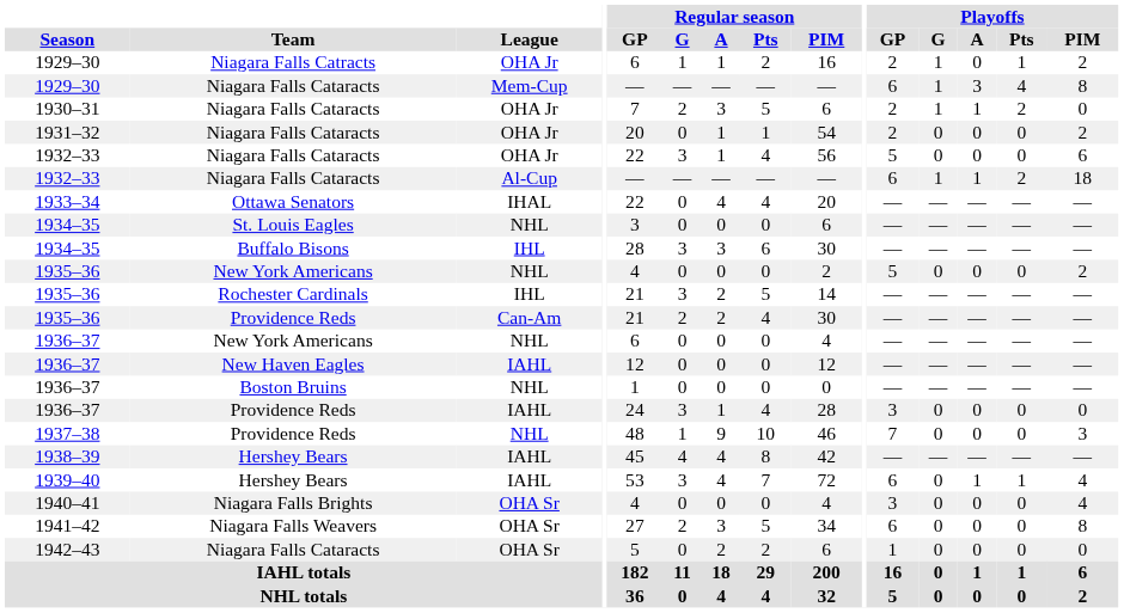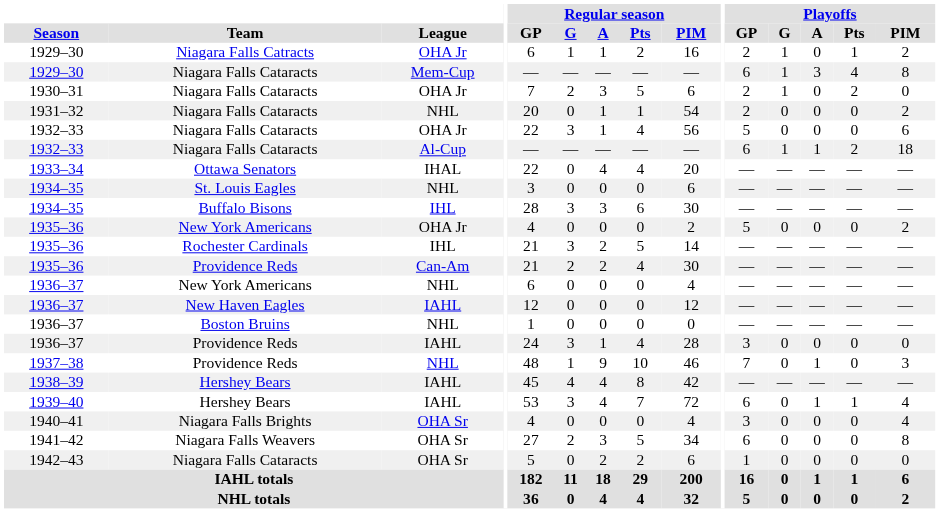 <table border="0" cellpadding="1" cellspacing="0" style="text-align:center; width:60em">
 <tr bgcolor="#e0e0e0">
 <th colspan="3" bgcolor="#ffffff"></th>
 <th rowspan="100" bgcolor="#ffffff"></th>
 <th colspan="5"><a href='#'>Regular season</a></th>
 <th rowspan="100" bgcolor="#ffffff"></th>
 <th colspan="5"><a href='#'>Playoffs</a></th>
 </tr>
 <tr bgcolor="#e0e0e0">
 <th><a href='#'>Season</a></th>
 <th>Team</th>
 <th>League</th>
 <th>GP</th>
 <th><a href='#'>G</a></th>
 <th><a href='#'>A</a></th>
 <th><a href='#'>Pts</a></th>
 <th><a href='#'>PIM</a></th>
 <th>GP</th>
 <th>G</th>
 <th>A</th>
 <th>Pts</th>
 <th>PIM</th>
 </tr>
 <tr>
 <td>1929–30</td>
 <td><a href='#'>Niagara Falls Catracts</a></td>
 <td><a href='#'>OHA Jr</a></td>
 <td>6</td>
 <td>1</td>
 <td>1</td>
 <td>2</td>
 <td>16</td>
 <td>2</td>
 <td>1</td>
 <td>0</td>
 <td>1</td>
 <td>2</td>
 </tr>
 <tr bgcolor="#f0f0f0">
 <td><a href='#'>1929–30</a></td>
 <td>Niagara Falls Cataracts</td>
 <td><a href='#'>Mem-Cup</a></td>
 <td>—</td>
 <td>—</td>
 <td>—</td>
 <td>—</td>
 <td>—</td>
 <td>6</td>
 <td>1</td>
 <td>3</td>
 <td>4</td>
 <td>8</td>
 </tr>
 <tr>
 <td>1930–31</td>
 <td>Niagara Falls Cataracts</td>
 <td>OHA Jr</td>
 <td>7</td>
 <td>2</td>
 <td>3</td>
 <td>5</td>
 <td>6</td>
 <td>2</td>
 <td>1</td>
-<td>1</td>
+<td>0</td>
 <td>2</td>
 <td>0</td>
 </tr>
 <tr bgcolor="#f0f0f0">
 <td>1931–32</td>
 <td>Niagara Falls Cataracts</td>
-<td>OHA Jr</td>
+<td>NHL</td>
 <td>20</td>
 <td>0</td>
 <td>1</td>
 <td>1</td>
 <td>54</td>
 <td>2</td>
 <td>0</td>
 <td>0</td>
 <td>0</td>
 <td>2</td>
 </tr>
 <tr>
 <td>1932–33</td>
 <td>Niagara Falls Cataracts</td>
 <td>OHA Jr</td>
 <td>22</td>
 <td>3</td>
 <td>1</td>
 <td>4</td>
 <td>56</td>
 <td>5</td>
 <td>0</td>
 <td>0</td>
 <td>0</td>
 <td>6</td>
 </tr>
 <tr bgcolor="#f0f0f0">
 <td><a href='#'>1932–33</a></td>
 <td>Niagara Falls Cataracts</td>
 <td><a href='#'>Al-Cup</a></td>
 <td>—</td>
 <td>—</td>
 <td>—</td>
 <td>—</td>
 <td>—</td>
 <td>6</td>
 <td>1</td>
 <td>1</td>
 <td>2</td>
 <td>18</td>
 </tr>
 <tr>
 <td><a href='#'>1933–34</a></td>
 <td><a href='#'>Ottawa Senators</a></td>
 <td>IHAL</td>
 <td>22</td>
 <td>0</td>
 <td>4</td>
 <td>4</td>
 <td>20</td>
 <td>—</td>
 <td>—</td>
 <td>—</td>
 <td>—</td>
 <td>—</td>
 </tr>
 <tr bgcolor="#f0f0f0">
 <td><a href='#'>1934–35</a></td>
 <td><a href='#'>St. Louis Eagles</a></td>
 <td>NHL</td>
 <td>3</td>
 <td>0</td>
 <td>0</td>
 <td>0</td>
 <td>6</td>
 <td>—</td>
 <td>—</td>
 <td>—</td>
 <td>—</td>
 <td>—</td>
 </tr>
 <tr>
 <td><a href='#'>1934–35</a></td>
 <td><a href='#'>Buffalo Bisons</a></td>
 <td><a href='#'>IHL</a></td>
 <td>28</td>
 <td>3</td>
 <td>3</td>
 <td>6</td>
 <td>30</td>
 <td>—</td>
 <td>—</td>
 <td>—</td>
 <td>—</td>
 <td>—</td>
 </tr>
 <tr bgcolor="#f0f0f0">
 <td><a href='#'>1935–36</a></td>
 <td><a href='#'>New York Americans</a></td>
-<td>NHL</td>
+<td>OHA Jr</td>
 <td>4</td>
 <td>0</td>
 <td>0</td>
 <td>0</td>
 <td>2</td>
 <td>5</td>
 <td>0</td>
 <td>0</td>
 <td>0</td>
 <td>2</td>
 </tr>
 <tr>
 <td><a href='#'>1935–36</a></td>
 <td><a href='#'>Rochester Cardinals</a></td>
 <td>IHL</td>
 <td>21</td>
 <td>3</td>
 <td>2</td>
 <td>5</td>
 <td>14</td>
 <td>—</td>
 <td>—</td>
 <td>—</td>
 <td>—</td>
 <td>—</td>
 </tr>
 <tr bgcolor="#f0f0f0">
 <td><a href='#'>1935–36</a></td>
 <td><a href='#'>Providence Reds</a></td>
 <td><a href='#'>Can-Am</a></td>
 <td>21</td>
 <td>2</td>
 <td>2</td>
 <td>4</td>
 <td>30</td>
 <td>—</td>
 <td>—</td>
 <td>—</td>
 <td>—</td>
 <td>—</td>
 </tr>
 <tr>
 <td><a href='#'>1936–37</a></td>
 <td>New York Americans</td>
 <td>NHL</td>
 <td>6</td>
 <td>0</td>
 <td>0</td>
 <td>0</td>
 <td>4</td>
 <td>—</td>
 <td>—</td>
 <td>—</td>
 <td>—</td>
 <td>—</td>
 </tr>
 <tr bgcolor="#f0f0f0">
 <td><a href='#'>1936–37</a></td>
 <td><a href='#'>New Haven Eagles</a></td>
 <td><a href='#'>IAHL</a></td>
 <td>12</td>
 <td>0</td>
 <td>0</td>
 <td>0</td>
 <td>12</td>
 <td>—</td>
 <td>—</td>
 <td>—</td>
 <td>—</td>
 <td>—</td>
 </tr>
 <tr>
 <td>1936–37</td>
 <td><a href='#'>Boston Bruins</a></td>
 <td>NHL</td>
 <td>1</td>
 <td>0</td>
 <td>0</td>
 <td>0</td>
 <td>0</td>
 <td>—</td>
 <td>—</td>
 <td>—</td>
 <td>—</td>
 <td>—</td>
 </tr>
 <tr bgcolor="#f0f0f0">
 <td>1936–37</td>
 <td>Providence Reds</td>
 <td>IAHL</td>
 <td>24</td>
 <td>3</td>
 <td>1</td>
 <td>4</td>
 <td>28</td>
 <td>3</td>
 <td>0</td>
 <td>0</td>
 <td>0</td>
 <td>0</td>
 </tr>
 <tr>
 <td><a href='#'>1937–38</a></td>
 <td>Providence Reds</td>
 <td><a href='#'>NHL</a></td>
 <td>48</td>
 <td>1</td>
 <td>9</td>
 <td>10</td>
 <td>46</td>
 <td>7</td>
 <td>0</td>
-<td>0</td>
+<td>1</td>
 <td>0</td>
 <td>3</td>
 </tr>
 <tr bgcolor="#f0f0f0">
 <td><a href='#'>1938–39</a></td>
 <td><a href='#'>Hershey Bears</a></td>
 <td>IAHL</td>
 <td>45</td>
 <td>4</td>
 <td>4</td>
 <td>8</td>
 <td>42</td>
 <td>—</td>
 <td>—</td>
 <td>—</td>
 <td>—</td>
 <td>—</td>
 </tr>
 <tr>
 <td><a href='#'>1939–40</a></td>
 <td>Hershey Bears</td>
 <td>IAHL</td>
 <td>53</td>
 <td>3</td>
 <td>4</td>
 <td>7</td>
 <td>72</td>
 <td>6</td>
 <td>0</td>
 <td>1</td>
 <td>1</td>
 <td>4</td>
 </tr>
 <tr bgcolor="#f0f0f0">
 <td>1940–41</td>
 <td>Niagara Falls Brights</td>
 <td><a href='#'>OHA Sr</a></td>
 <td>4</td>
 <td>0</td>
 <td>0</td>
 <td>0</td>
 <td>4</td>
 <td>3</td>
 <td>0</td>
 <td>0</td>
 <td>0</td>
 <td>4</td>
 </tr>
 <tr>
 <td>1941–42</td>
 <td>Niagara Falls Weavers</td>
 <td>OHA Sr</td>
 <td>27</td>
 <td>2</td>
 <td>3</td>
 <td>5</td>
 <td>34</td>
 <td>6</td>
 <td>0</td>
 <td>0</td>
 <td>0</td>
 <td>8</td>
 </tr>
 <tr bgcolor="#f0f0f0">
 <td>1942–43</td>
 <td>Niagara Falls Cataracts</td>
 <td>OHA Sr</td>
 <td>5</td>
 <td>0</td>
 <td>2</td>
 <td>2</td>
 <td>6</td>
 <td>1</td>
 <td>0</td>
 <td>0</td>
 <td>0</td>
 <td>0</td>
 </tr>
 <tr bgcolor="#e0e0e0">
 <th colspan="3">IAHL totals</th>
 <th>182</th>
 <th>11</th>
 <th>18</th>
 <th>29</th>
 <th>200</th>
 <th>16</th>
 <th>0</th>
 <th>1</th>
 <th>1</th>
 <th>6</th>
 </tr>
 <tr bgcolor="#e0e0e0">
 <th colspan="3">NHL totals</th>
 <th>36</th>
 <th>0</th>
 <th>4</th>
 <th>4</th>
 <th>32</th>
 <th>5</th>
 <th>0</th>
 <th>0</th>
 <th>0</th>
 <th>2</th>
 </tr>
 </table>
